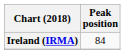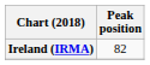 <table class="wikitable sortable plainrowheaders" style="text-align:center;">
 <tr>
 <th scope="col">Chart (2018)</th>
 <th scope="col">Peak<br>position</th>
 </tr>
 <tr>
 <th scope="row">Ireland (<a href='#'>IRMA</a>)</th>
-<td>84</td>
+<td>82</td>
 </tr>
 <tr>
 </tr>
 <tr>
 </tr>
 </table>
